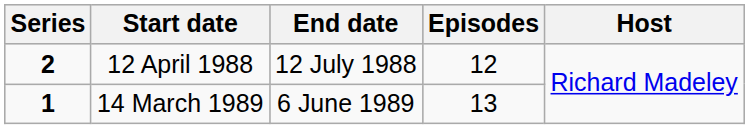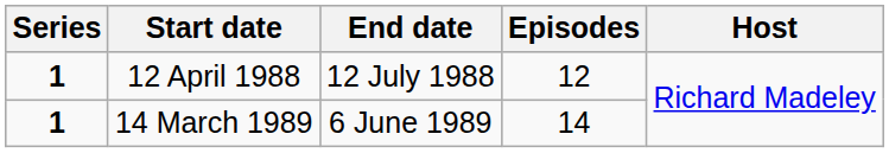 <table class="wikitable" style="text-align:center;">
 <tr>
 <th>Series</th>
 <th>Start date</th>
 <th>End date</th>
 <th>Episodes</th>
 <th>Host</th>
 </tr>
 <tr>
-<td><strong>2</strong></td>
+<td><strong>1</strong></td>
 <td>12 April 1988</td>
 <td>12 July 1988</td>
 <td>12</td>
 <td rowspan="2"><a href='#'>Richard Madeley</a></td>
 </tr>
 <tr>
 <td><strong>1</strong></td>
 <td>14 March 1989</td>
 <td>6 June 1989</td>
-<td>13</td>
+<td>14</td>
 </tr>
 </table>
